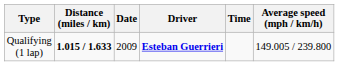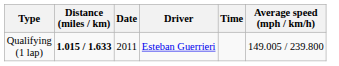 <table class="wikitable">
 <tr>
 <th><strong>Type</strong></th>
 <th><strong>Distance<br>(miles / km)</strong></th>
 <th><strong>Date</strong></th>
 <th><strong>Driver</strong></th>
 <th><strong>Time</strong></th>
 <th><strong>Average speed<br>(mph / km/h)</strong></th>
 </tr>
 <tr>
 <td style="text-align:center;">Qualifying<br>(1 lap)</td>
 <td style="text-align:center;"><strong>1.015 / 1.633</strong></td>
-<td style="text-align:center;">2009</td>
-<td><strong> <a href='#'>Esteban Guerrieri</a></strong></td>
+<td style="text-align:center;">2011</td>
+<td> <a href='#'>Esteban Guerrieri</a></td>
 <td style="text-align:center;"></td>
 <td style="text-align:center;">149.005 / 239.800</td>
 </tr>
 </table>
